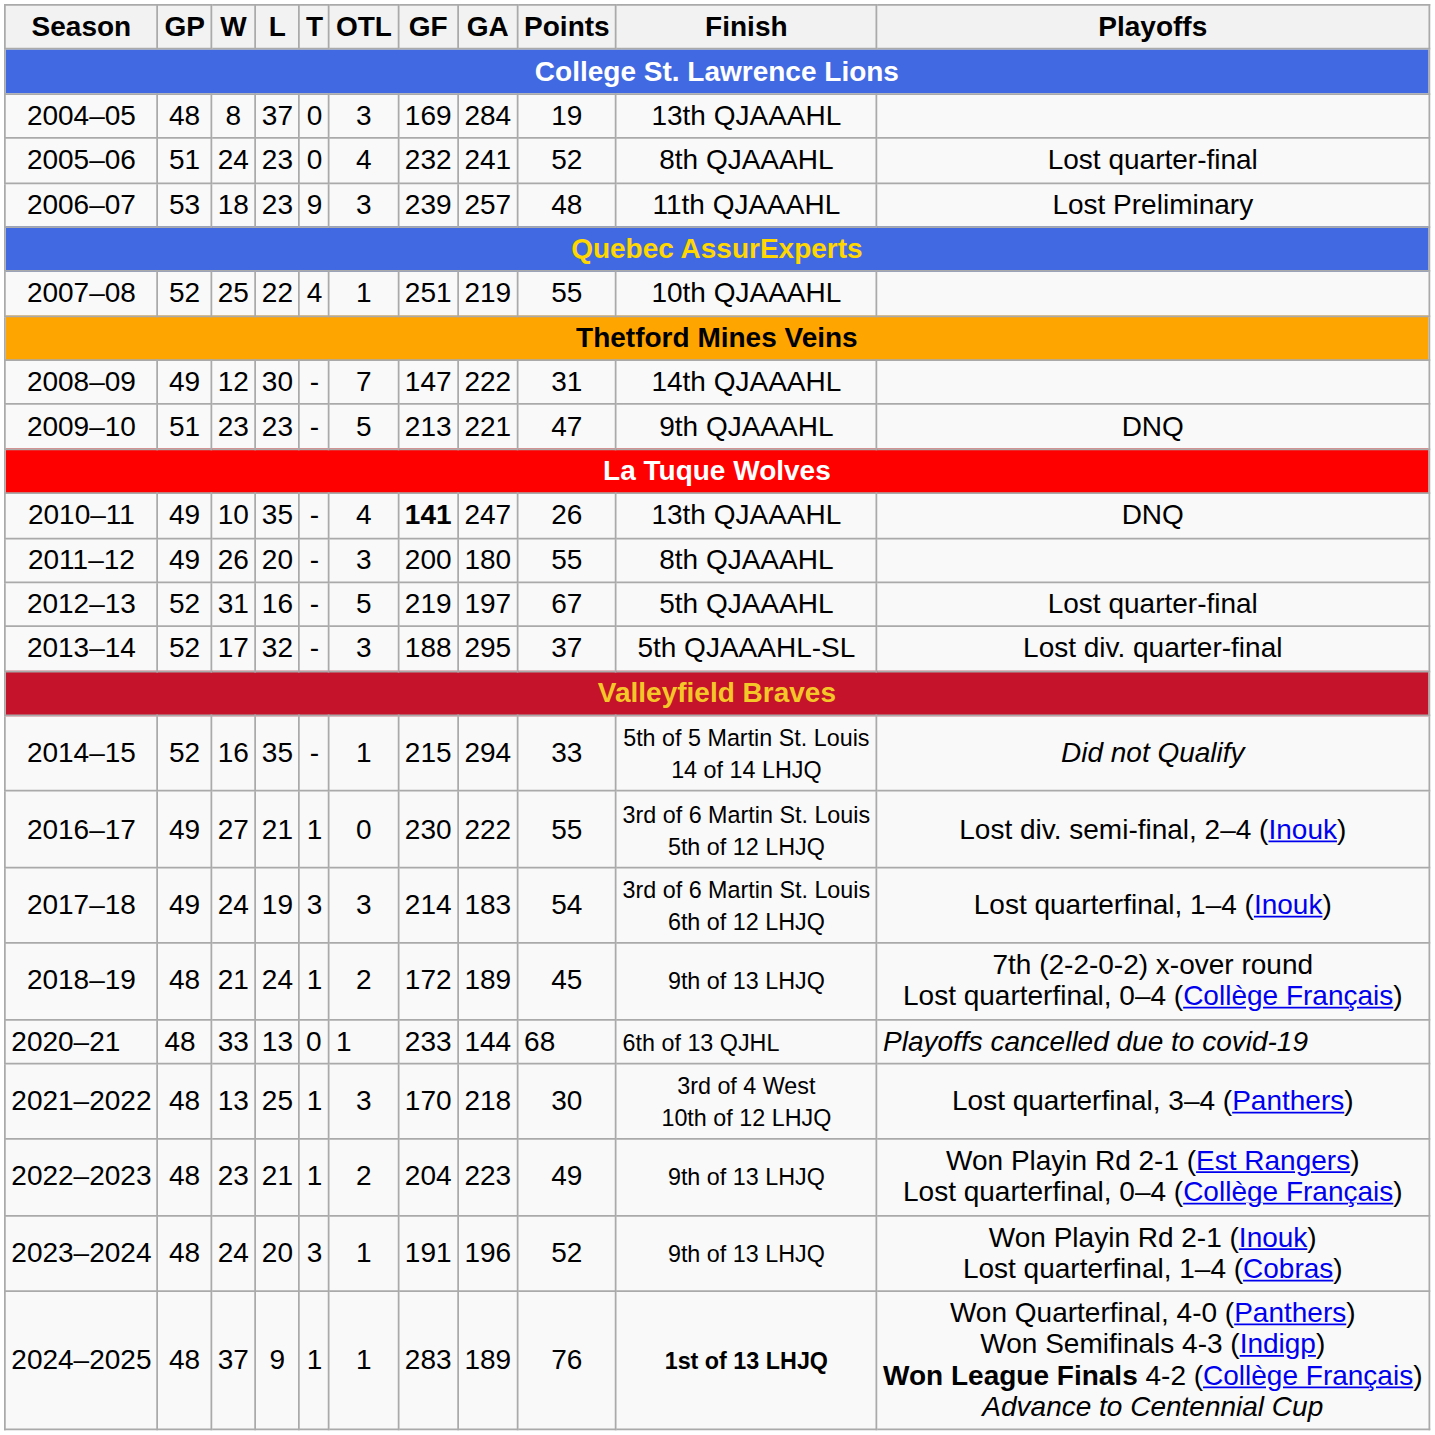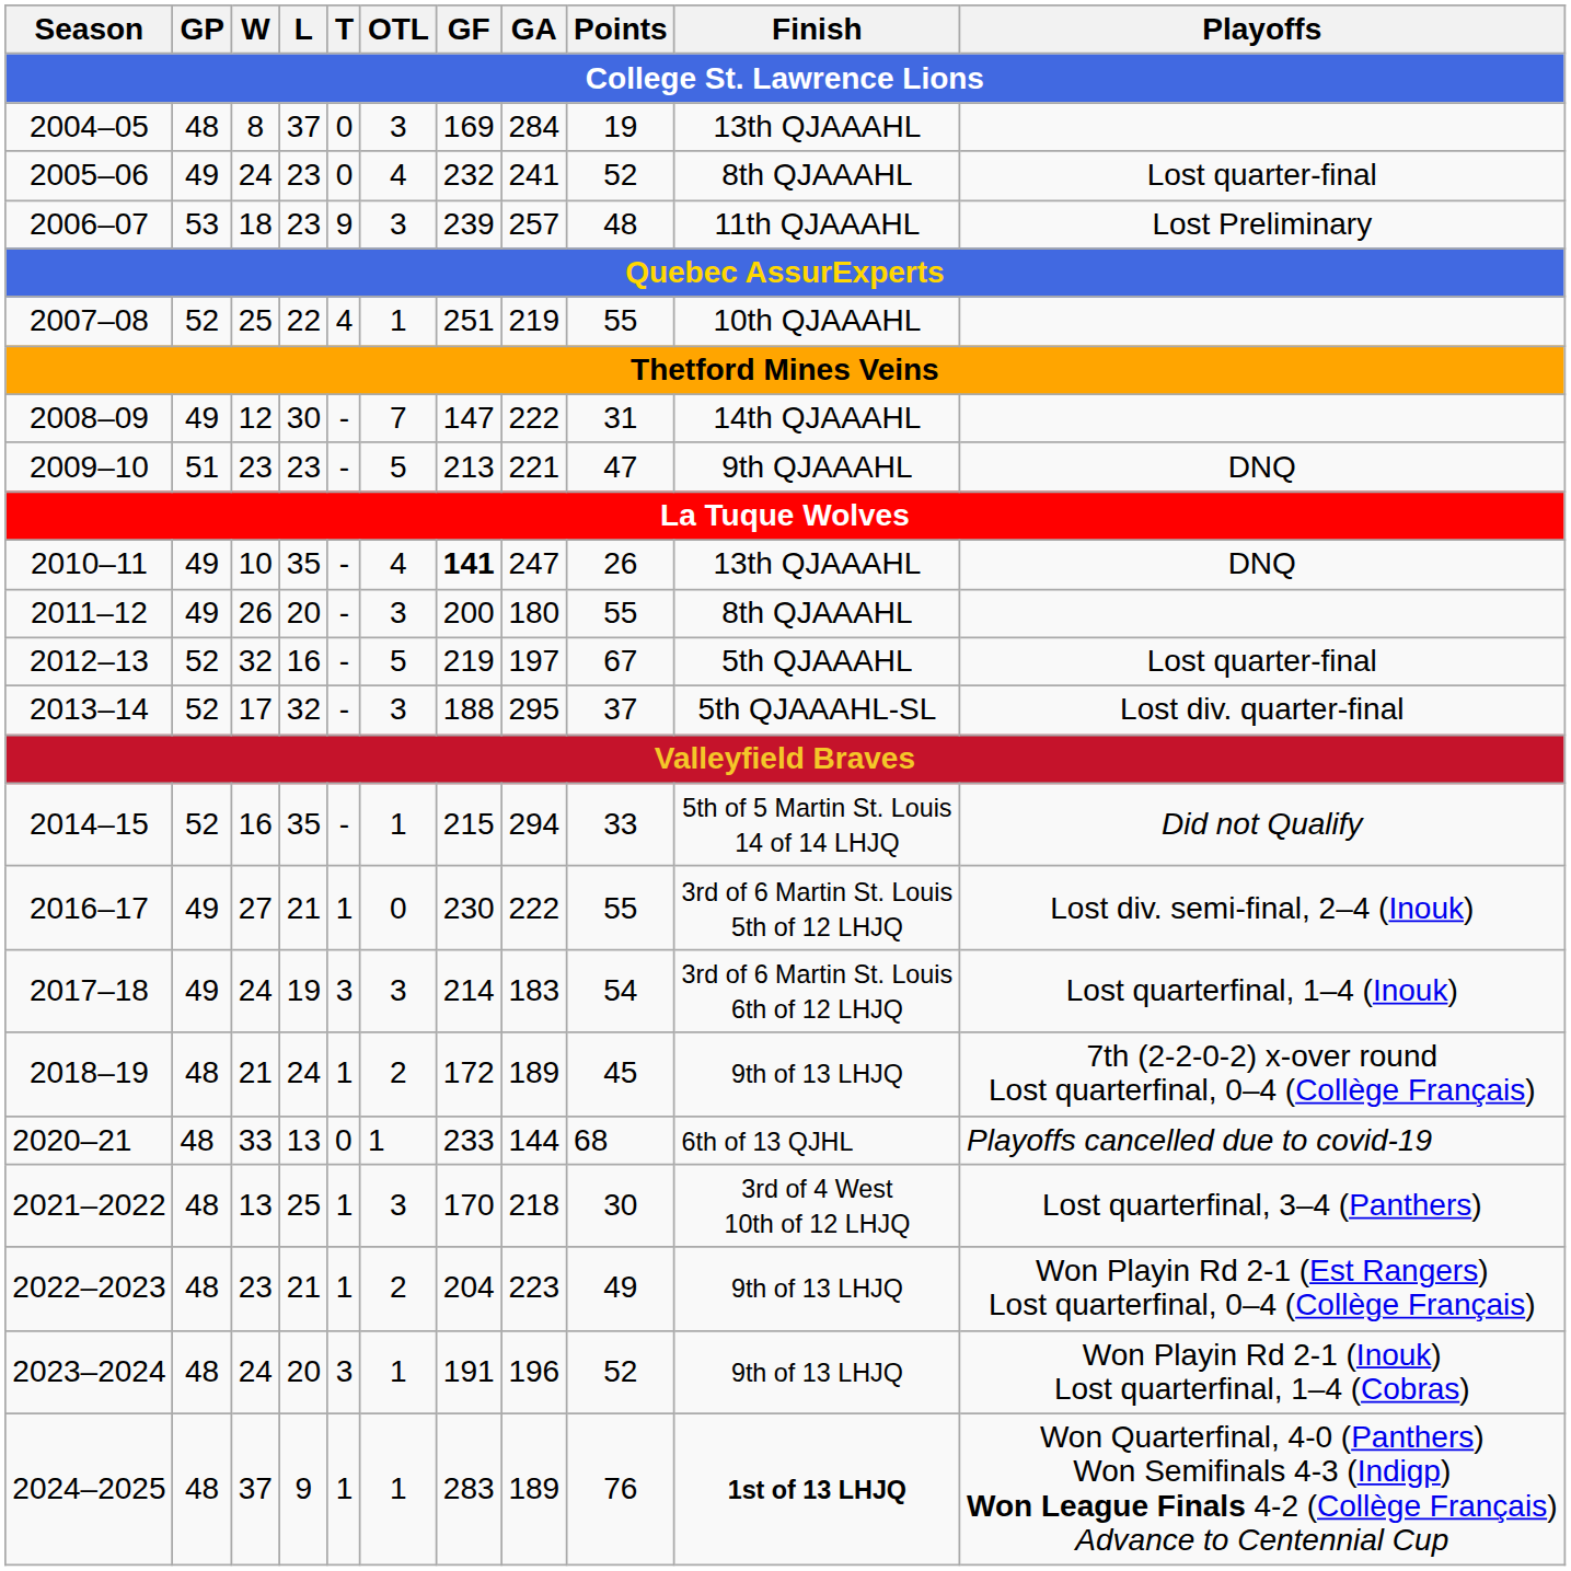 <table class="wikitable">
 <tr align="center"  bgcolor="#dddddd">
 <th>Season</th>
 <th>GP</th>
 <th>W</th>
 <th>L</th>
 <th>T</th>
 <th>OTL</th>
 <th>GF</th>
 <th>GA</th>
 <th>Points</th>
 <th>Finish</th>
 <th>Playoffs</th>
 </tr>
 <tr align="center"  bgcolor="royalblue"  style="color:white">
 <td colspan=11><strong>College St. Lawrence Lions</strong></td>
 </tr>
 <tr align="center">
 <td>2004–05</td>
 <td>48</td>
 <td>8</td>
 <td>37</td>
 <td>0</td>
 <td>3</td>
 <td>169</td>
 <td>284</td>
 <td>19</td>
 <td>13th QJAAAHL</td>
 <td> </td>
 </tr>
 <tr align="center">
 <td>2005–06</td>
-<td>51</td>
+<td>49</td>
 <td>24</td>
 <td>23</td>
 <td>0</td>
 <td>4</td>
 <td>232</td>
 <td>241</td>
 <td>52</td>
 <td>8th QJAAAHL</td>
 <td>Lost quarter-final</td>
 </tr>
 <tr align="center">
 <td>2006–07</td>
 <td>53</td>
 <td>18</td>
 <td>23</td>
 <td>9</td>
 <td>3</td>
 <td>239</td>
 <td>257</td>
 <td>48</td>
 <td>11th QJAAAHL</td>
 <td>Lost Preliminary</td>
 </tr>
 <tr align="center"  bgcolor="royalblue"  style="color:gold">
 <td colspan=11><strong>Quebec AssurExperts</strong></td>
 </tr>
 <tr align="center">
 <td>2007–08</td>
 <td>52</td>
 <td>25</td>
 <td>22</td>
 <td>4</td>
 <td>1</td>
 <td>251</td>
 <td>219</td>
 <td>55</td>
 <td>10th QJAAAHL</td>
 <td> </td>
 </tr>
 <tr align="center"  bgcolor="orange"  style="color:black">
 <td colspan=11><strong>Thetford Mines Veins</strong></td>
 </tr>
 <tr align="center">
 <td>2008–09</td>
 <td>49</td>
 <td>12</td>
 <td>30</td>
 <td>-</td>
 <td>7</td>
 <td>147</td>
 <td>222</td>
 <td>31</td>
 <td>14th QJAAAHL</td>
 <td></td>
 </tr>
 <tr align="center">
 <td>2009–10</td>
 <td>51</td>
 <td>23</td>
 <td>23</td>
 <td>-</td>
 <td>5</td>
 <td>213</td>
 <td>221</td>
 <td>47</td>
 <td>9th QJAAAHL</td>
 <td>DNQ</td>
 </tr>
 <tr align="center"  bgcolor="red"  style="color:white">
 <td colspan=11><strong>La Tuque Wolves</strong></td>
 </tr>
 <tr align="center">
 <td>2010–11</td>
 <td>49</td>
 <td>10</td>
 <td>35</td>
 <td>-</td>
 <td>4</td>
 <td><strong>141</strong></td>
 <td>247</td>
 <td>26</td>
 <td>13th QJAAAHL</td>
 <td>DNQ</td>
 </tr>
 <tr align="center">
 <td>2011–12</td>
 <td>49</td>
 <td>26</td>
 <td>20</td>
 <td>-</td>
 <td>3</td>
 <td>200</td>
 <td>180</td>
 <td>55</td>
 <td>8th QJAAAHL</td>
 <td></td>
 </tr>
 <tr align="center">
 <td>2012–13</td>
 <td>52</td>
-<td>31</td>
+<td>32</td>
 <td>16</td>
 <td>-</td>
 <td>5</td>
 <td>219</td>
 <td>197</td>
 <td>67</td>
 <td>5th QJAAAHL</td>
 <td>Lost quarter-final</td>
 </tr>
 <tr align="center">
 <td>2013–14</td>
 <td>52</td>
 <td>17</td>
 <td>32</td>
 <td>-</td>
 <td>3</td>
 <td>188</td>
 <td>295</td>
 <td>37</td>
 <td>5th QJAAAHL-SL</td>
 <td>Lost div. quarter-final</td>
 </tr>
 <tr align="center"  bgcolor="#C5132B"  style="color:#F4C729">
 <td colspan=11><strong>Valleyfield Braves</strong></td>
 </tr>
 <tr align="center">
 <td>2014–15</td>
 <td>52</td>
 <td>16</td>
 <td>35</td>
 <td>-</td>
 <td>1</td>
 <td>215</td>
 <td>294</td>
 <td>33</td>
 <td><small>5th of 5 Martin St. Louis<br> 14 of 14 LHJQ </small></td>
 <td><em>Did not Qualify</em></td>
 </tr>
 <tr align="center">
 <td>2016–17</td>
 <td>49</td>
 <td>27</td>
 <td>21</td>
 <td>1</td>
 <td>0</td>
 <td>230</td>
 <td>222</td>
 <td>55</td>
 <td><small>3rd of 6 Martin St. Louis<br> 5th of 12 LHJQ</small></td>
 <td>Lost div. semi-final, 2–4 (<a href='#'>Inouk</a>)</td>
 </tr>
 <tr align="center">
 <td>2017–18</td>
 <td>49</td>
 <td>24</td>
 <td>19</td>
 <td>3</td>
 <td>3</td>
 <td>214</td>
 <td>183</td>
 <td>54</td>
 <td><small>3rd of 6 Martin St. Louis<br> 6th of 12 LHJQ</small></td>
 <td>Lost quarterfinal, 1–4 (<a href='#'>Inouk</a>)</td>
 </tr>
 <tr align="center">
 <td>2018–19</td>
 <td>48</td>
 <td>21</td>
 <td>24</td>
 <td>1</td>
 <td>2</td>
 <td>172</td>
 <td>189</td>
 <td>45</td>
 <td><small>9th of 13 LHJQ</small></td>
 <td>7th (2-2-0-2) x-over round<br>Lost quarterfinal, 0–4 (<a href='#'>Collège Français</a>)</td>
 </tr>
 <tr>
 <td>2020–21</td>
 <td>48</td>
 <td>33</td>
 <td>13</td>
 <td>0</td>
 <td>1</td>
 <td>233</td>
 <td>144</td>
 <td>68</td>
 <td><small>6th of 13 QJHL</small></td>
 <td><em>Playoffs cancelled due to covid-19</em></td>
 </tr>
 <tr align="center">
 <td>2021–2022</td>
 <td>48</td>
 <td>13</td>
 <td>25</td>
 <td>1</td>
 <td>3</td>
 <td>170</td>
 <td>218</td>
 <td>30</td>
 <td><small>3rd of 4 West<br> 10th of 12 LHJQ</small></td>
 <td>Lost quarterfinal, 3–4 (<a href='#'>Panthers</a>)</td>
 </tr>
 <tr align="center">
 <td>2022–2023</td>
 <td>48</td>
 <td>23</td>
 <td>21</td>
 <td>1</td>
 <td>2</td>
 <td>204</td>
 <td>223</td>
 <td>49</td>
 <td><small>9th of 13 LHJQ</small></td>
 <td>Won Playin Rd 2-1 (<a href='#'>Est Rangers</a>)<br>Lost quarterfinal, 0–4 (<a href='#'>Collège Français</a>)</td>
 </tr>
 <tr align="center">
 <td>2023–2024</td>
 <td>48</td>
 <td>24</td>
 <td>20</td>
 <td>3</td>
 <td>1</td>
 <td>191</td>
 <td>196</td>
 <td>52</td>
 <td><small>9th of 13 LHJQ</small></td>
 <td>Won Playin Rd 2-1 (<a href='#'>Inouk</a>)<br>Lost quarterfinal, 1–4 (<a href='#'>Cobras</a>)</td>
 </tr>
 <tr align="center">
 <td>2024–2025</td>
 <td>48</td>
 <td>37</td>
 <td>9</td>
 <td>1</td>
 <td>1</td>
 <td>283</td>
 <td>189</td>
 <td>76</td>
 <td><small><strong>1st of 13 LHJQ</strong></small></td>
 <td>Won  Quarterfinal, 4-0 (<a href='#'>Panthers</a>)<br>Won Semifinals 4-3 (<a href='#'>Indigp</a>)<br><strong>Won League Finals</strong> 4-2 (<a href='#'>Collège Français</a>)<br><em>Advance to Centennial Cup</em></td>
 </tr>
 </table>
